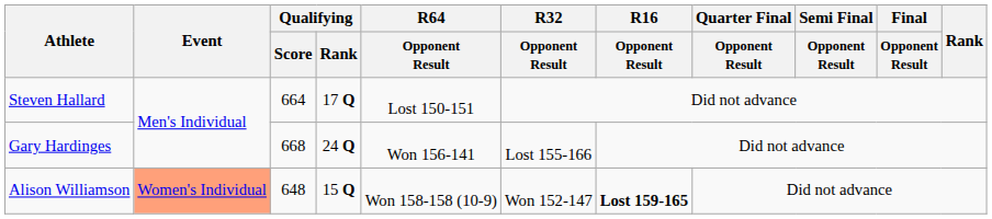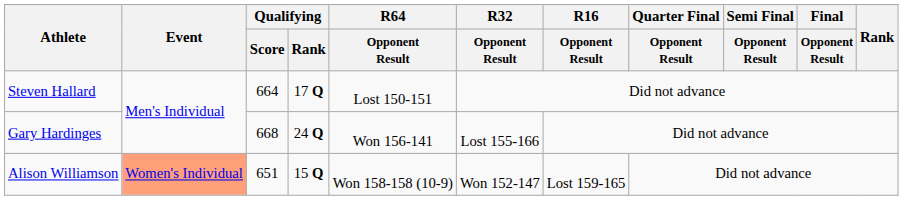 <table class="wikitable" style="font-size:90%">
 <tr>
 <th rowspan=2>Athlete</th>
 <th rowspan=2>Event</th>
 <th colspan=2>Qualifying</th>
 <th>R64</th>
 <th>R32</th>
 <th>R16</th>
 <th>Quarter Final</th>
 <th>Semi Final</th>
 <th>Final</th>
 <th rowspan=2>Rank</th>
 </tr>
 <tr>
 <th>Score</th>
 <th>Rank</th>
 <th><small>Opponent<br>Result</small></th>
 <th><small>Opponent<br>Result</small></th>
 <th><small>Opponent<br>Result</small></th>
 <th><small>Opponent<br>Result</small></th>
 <th><small>Opponent<br>Result</small></th>
 <th><small>Opponent<br>Result</small></th>
 </tr>
 <tr style="text-align:center">
 <td style="text-align:left"><a href='#'>Steven Hallard</a></td>
 <td style="text-align:left" rowspan=2><a href='#'>Men's Individual</a></td>
 <td>664</td>
 <td>17 <strong>Q</strong></td>
 <td><br>Lost 150-151</td>
 <td colspan=6>Did not advance</td>
 </tr>
 <tr style="text-align:center">
 <td style="text-align:left"><a href='#'>Gary Hardinges</a></td>
 <td>668</td>
 <td>24 <strong>Q</strong></td>
 <td><br>Won 156-141</td>
 <td><br>Lost 155-166</td>
 <td colspan=5>Did not advance</td>
 </tr>
 <tr style="text-align:center">
 <td style="text-align:left"><a href='#'>Alison Williamson</a></td>
 <td style="background: lightsalmon; text-align:left"><a href='#'>Women's Individual</a></td>
-<td>648</td>
+<td>651</td>
 <td>15 <strong>Q</strong></td>
 <td><br>Won 158-158 (10-9)</td>
 <td><br>Won 152-147</td>
-<td><strong><br>Lost 159-165</strong></td>
+<td><br>Lost 159-165</td>
 <td colspan=4>Did not advance</td>
 </tr>
 </table>
